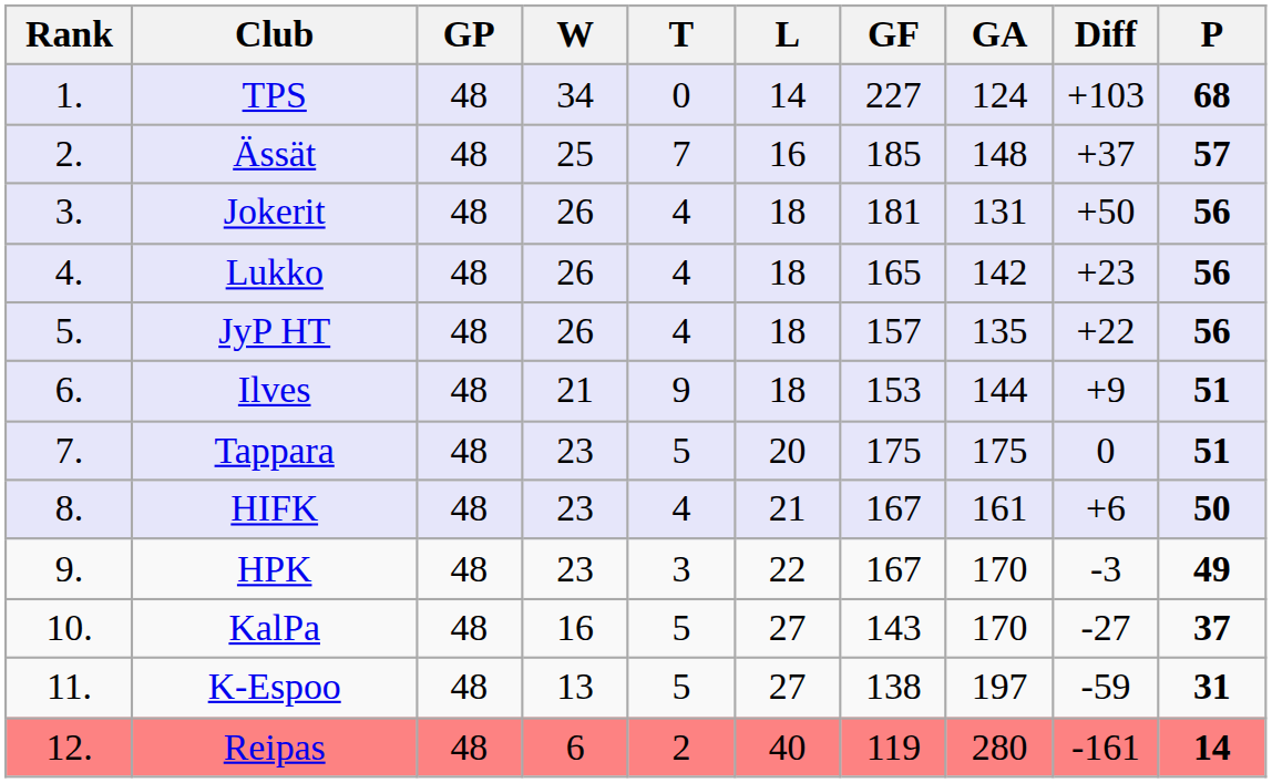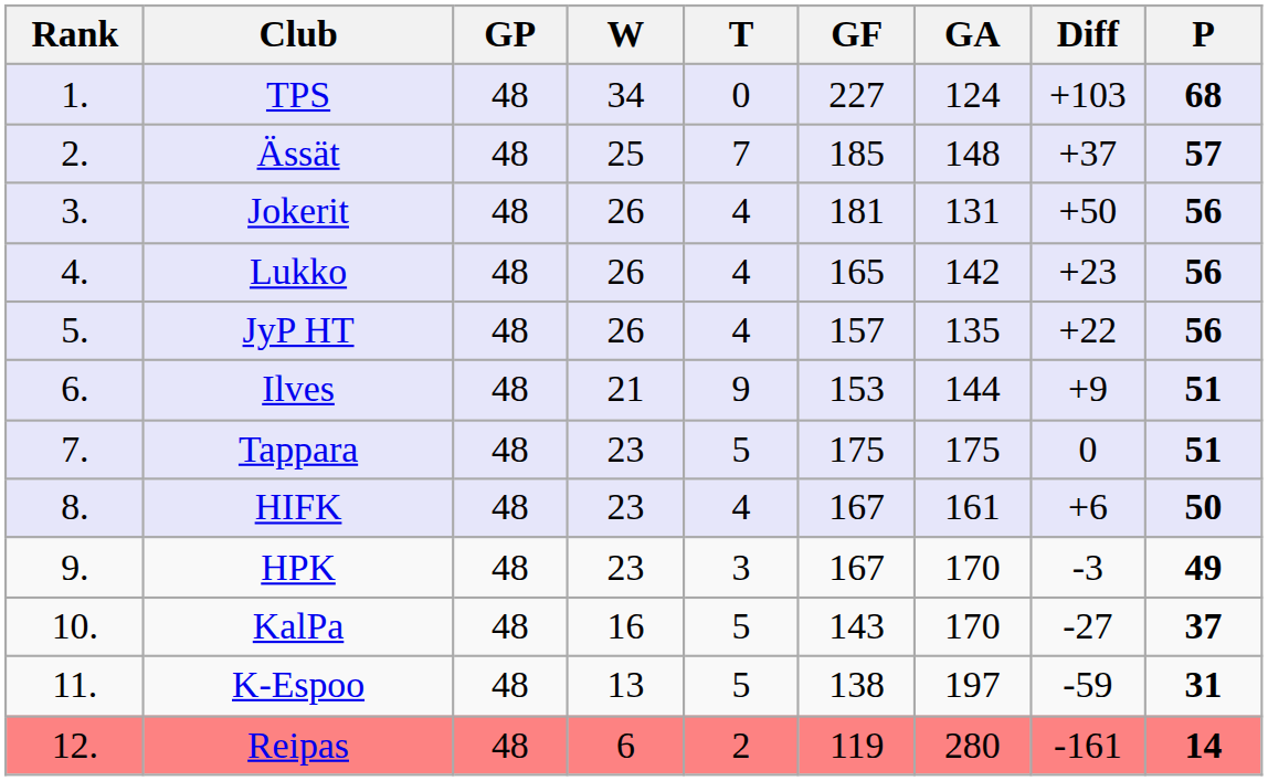 <table class="wikitable sortable">
 <tr>
 <th bgcolor="#DDDDFF" width="9%">Rank</th>
 <th bgcolor="#DDDDFF" width="20%">Club</th>
 <th bgcolor="#DDDDFF" width="7.5%">GP</th>
 <th bgcolor="#DDDDFF" width="7.5%">W</th>
 <th bgcolor="#DDDDFF" width="7.5%">T</th>
-<th bgcolor="#DDDDFF" width="7.5%">L</th>
 <th bgcolor="#DDDDFF" width="7.5%">GF</th>
 <th bgcolor="#DDDDFF" width="7.5%">GA</th>
 <th bgcolor="#DDDDFF" width="7.5%" class="unsortable">Diff</th>
 <th bgcolor="#DDDDFF" width="7.5%">P</th>
 </tr>
 <tr bgcolor="#e6e6fa" align="center">
 <td>1.</td>
 <td><a href='#'>TPS</a></td>
 <td>48</td>
 <td>34</td>
 <td>0</td>
-<td>14</td>
 <td>227</td>
 <td>124</td>
 <td>+103</td>
 <td><strong>68</strong></td>
 </tr>
 <tr bgcolor="#e6e6fa" align="center">
 <td>2.</td>
 <td><a href='#'>Ässät</a></td>
 <td>48</td>
 <td>25</td>
 <td>7</td>
-<td>16</td>
 <td>185</td>
 <td>148</td>
 <td>+37</td>
 <td><strong>57</strong></td>
 </tr>
 <tr bgcolor="#e6e6fa" align="center">
 <td>3.</td>
 <td><a href='#'>Jokerit</a></td>
 <td>48</td>
 <td>26</td>
 <td>4</td>
-<td>18</td>
 <td>181</td>
 <td>131</td>
 <td>+50</td>
 <td><strong>56</strong></td>
 </tr>
 <tr bgcolor="#e6e6fa" align="center">
 <td>4.</td>
 <td><a href='#'>Lukko</a></td>
 <td>48</td>
 <td>26</td>
 <td>4</td>
-<td>18</td>
 <td>165</td>
 <td>142</td>
 <td>+23</td>
 <td><strong>56</strong></td>
 </tr>
 <tr bgcolor="#e6e6fa" align="center">
 <td>5.</td>
 <td><a href='#'>JyP HT</a></td>
 <td>48</td>
 <td>26</td>
 <td>4</td>
-<td>18</td>
 <td>157</td>
 <td>135</td>
 <td>+22</td>
 <td><strong>56</strong></td>
 </tr>
 <tr bgcolor="#e6e6fa" align="center">
 <td>6.</td>
 <td><a href='#'>Ilves</a></td>
 <td>48</td>
 <td>21</td>
 <td>9</td>
-<td>18</td>
 <td>153</td>
 <td>144</td>
 <td>+9</td>
 <td><strong>51</strong></td>
 </tr>
 <tr bgcolor="#e6e6fa" align="center">
 <td>7.</td>
 <td><a href='#'>Tappara</a></td>
 <td>48</td>
 <td>23</td>
 <td>5</td>
-<td>20</td>
 <td>175</td>
 <td>175</td>
 <td>0</td>
 <td><strong>51</strong></td>
 </tr>
 <tr bgcolor="#e6e6fa" align="center">
 <td>8.</td>
 <td><a href='#'>HIFK</a></td>
 <td>48</td>
 <td>23</td>
 <td>4</td>
-<td>21</td>
 <td>167</td>
 <td>161</td>
 <td>+6</td>
 <td><strong>50</strong></td>
 </tr>
 <tr align="center">
 <td>9.</td>
 <td><a href='#'>HPK</a></td>
 <td>48</td>
 <td>23</td>
 <td>3</td>
-<td>22</td>
 <td>167</td>
 <td>170</td>
 <td>-3</td>
 <td><strong>49</strong></td>
 </tr>
 <tr align="center">
 <td>10.</td>
 <td><a href='#'>KalPa</a></td>
 <td>48</td>
 <td>16</td>
 <td>5</td>
-<td>27</td>
 <td>143</td>
 <td>170</td>
 <td>-27</td>
 <td><strong>37</strong></td>
 </tr>
 <tr align="center">
 <td>11.</td>
 <td><a href='#'>K-Espoo</a></td>
 <td>48</td>
 <td>13</td>
 <td>5</td>
-<td>27</td>
 <td>138</td>
 <td>197</td>
 <td>-59</td>
 <td><strong>31</strong></td>
 </tr>
 <tr bgcolor="#FD8282" align="center">
 <td>12.</td>
 <td><a href='#'>Reipas</a></td>
 <td>48</td>
 <td>6</td>
 <td>2</td>
-<td>40</td>
 <td>119</td>
 <td>280</td>
 <td>-161</td>
 <td><strong>14</strong></td>
 </tr>
 </table>
